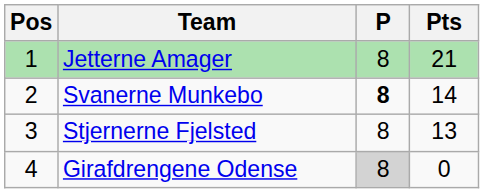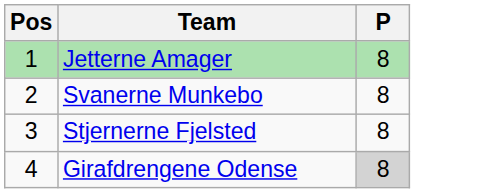 <table class="wikitable" style="font-size: 100%">
 <tr>
 <th width=20>Pos</th>
 <th width=200>Team</th>
 <th width=30>P</th>
-<th width=40>Pts</th>
 </tr>
 <tr align=center style="background:#ACE1AF;">
 <td>1</td>
 <td align="left"><a href='#'>Jetterne Amager</a></td>
 <td>8</td>
-<td>21</td>
 </tr>
 <tr align=center>
 <td>2</td>
 <td align="left"><a href='#'>Svanerne Munkebo</a></td>
-<td><strong>8</strong></td>
-<td>14</td>
+<td>8</td>
 </tr>
 <tr align=center>
 <td>3</td>
 <td align="left"><a href='#'>Stjernerne Fjelsted</a></td>
 <td>8</td>
-<td>13</td>
 </tr>
 <tr align=center>
 <td>4</td>
 <td align="left"><a href='#'>Girafdrengene Odense</a></td>
 <td style="background: lightgrey;">8</td>
-<td>0</td>
 </tr>
 </table>
